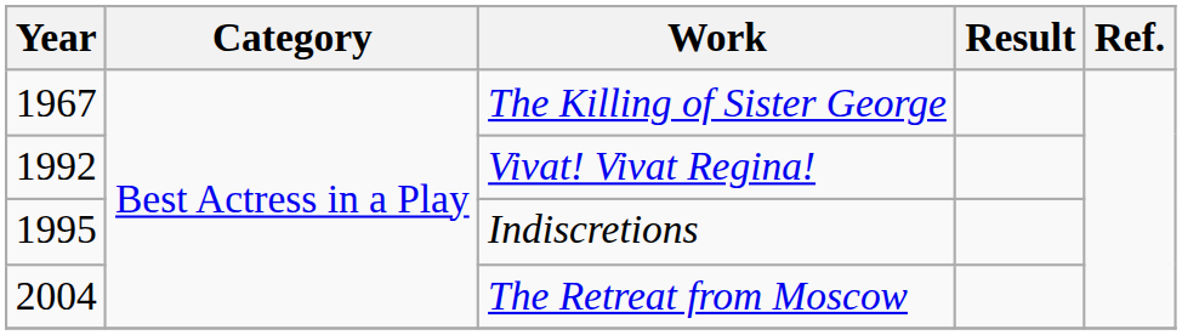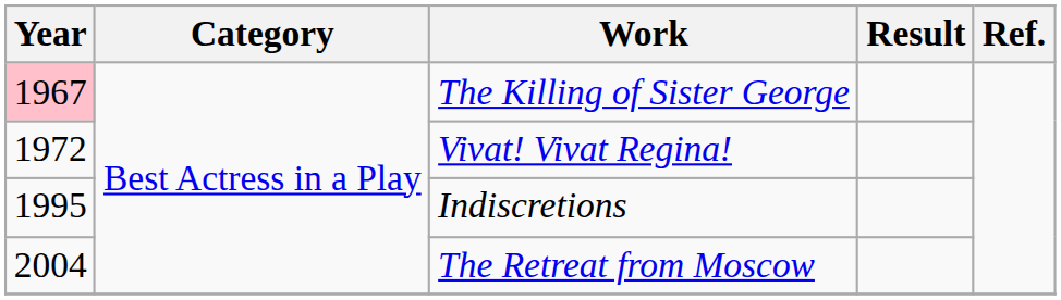 <table class="wikitable">
 <tr>
 <th>Year</th>
 <th>Category</th>
 <th>Work</th>
 <th>Result</th>
 <th>Ref.</th>
 </tr>
 <tr>
-<td>1967</td>
+<td style="background: pink;">1967</td>
 <td rowspan=4><a href='#'>Best Actress in a Play</a></td>
 <td><em><a href='#'>The Killing of Sister George</a></em></td>
 <td></td>
 <td rowspan=4></td>
 </tr>
 <tr>
-<td>1992</td>
+<td>1972</td>
 <td><em><a href='#'>Vivat! Vivat Regina!</a></em></td>
 <td></td>
 </tr>
 <tr>
 <td>1995</td>
 <td><em>Indiscretions</em></td>
 <td></td>
 </tr>
 <tr>
 <td>2004</td>
 <td><em><a href='#'>The Retreat from Moscow</a></em></td>
 <td></td>
 </tr>
 <tr>
 </tr>
 </table>
